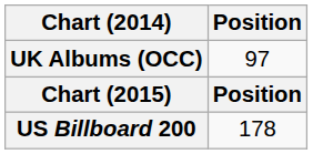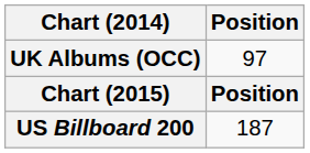 <table class="wikitable sortable plainrowheaders" style="text-align:center;">
 <tr>
 <th scope="col">Chart (2014)</th>
 <th scope="col">Position</th>
 </tr>
 <tr>
 <th scope="row">UK Albums (OCC)</th>
 <td style="text-align:center;">97</td>
 </tr>
 <tr>
 <th>Chart (2015)</th>
 <th>Position</th>
 </tr>
 <tr>
 <th scope="row">US <em>Billboard</em> 200</th>
-<td style="text-align:center;">178</td>
+<td style="text-align:center;">187</td>
 </tr>
 </table>
